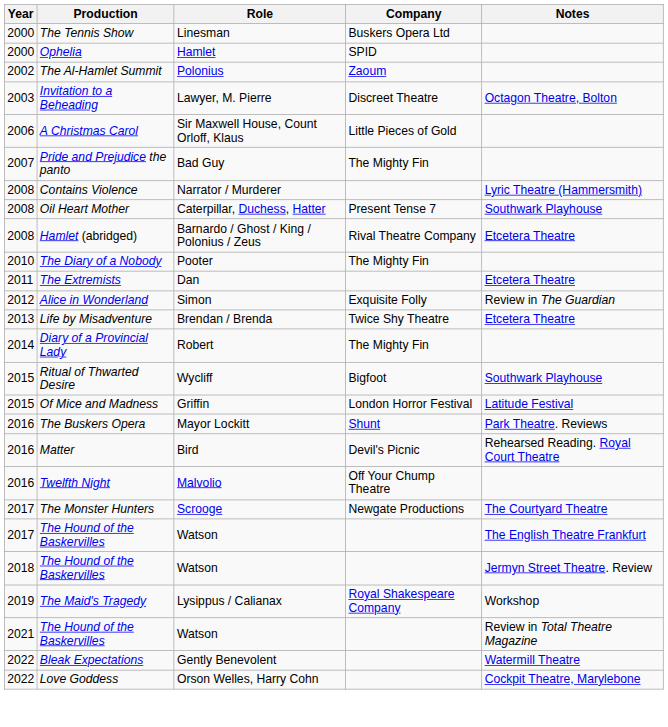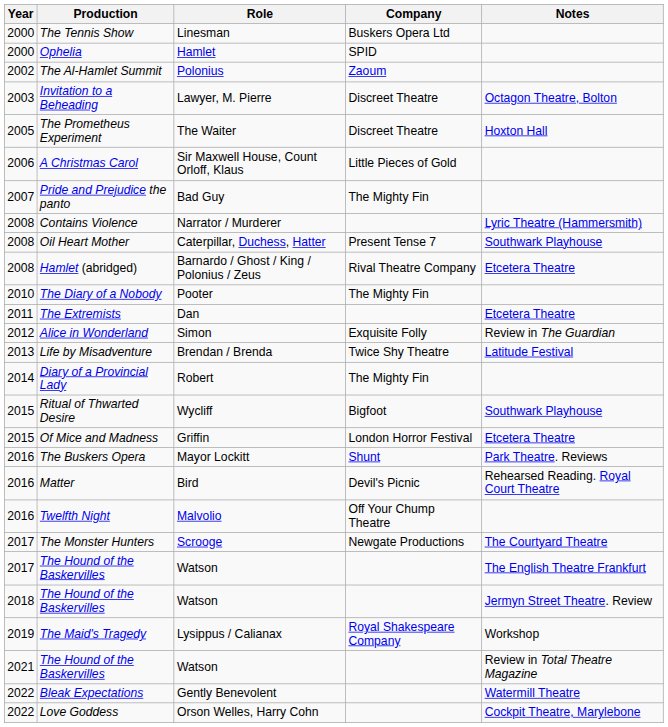 <table class="wikitable">
 <tr>
 <th>Year</th>
 <th>Production</th>
 <th>Role</th>
 <th>Company</th>
 <th>Notes</th>
 </tr>
 <tr>
 <td>2000</td>
 <td><em>The Tennis Show</em></td>
 <td>Linesman</td>
 <td>Buskers Opera Ltd</td>
 <td></td>
 </tr>
 <tr>
 <td>2000</td>
 <td><em><a href='#'>Ophelia</a></em></td>
 <td><a href='#'>Hamlet</a></td>
 <td>SPID</td>
 <td></td>
 </tr>
 <tr>
 <td>2002</td>
 <td><em>The Al-Hamlet Summit</em></td>
 <td><a href='#'>Polonius</a></td>
 <td><a href='#'>Zaoum</a></td>
 <td></td>
 </tr>
 <tr>
 <td>2003</td>
 <td><em><a href='#'>Invitation to a Beheading</a></em></td>
 <td>Lawyer, M. Pierre</td>
 <td>Discreet Theatre</td>
 <td><a href='#'>Octagon Theatre, Bolton</a></td>
+</tr>
+<tr>
+<td>2005</td>
+<td><em>The Prometheus Experiment</em></td>
+<td>The Waiter</td>
+<td>Discreet Theatre</td>
+<td><a href='#'>Hoxton Hall</a></td>
 </tr>
 <tr>
 <td>2006</td>
 <td><em><a href='#'>A Christmas Carol</a></em></td>
 <td>Sir Maxwell House, Count Orloff, Klaus</td>
 <td>Little Pieces of Gold</td>
 <td></td>
 </tr>
 <tr>
 <td>2007</td>
 <td><em><a href='#'>Pride and Prejudice</a> the panto</em></td>
 <td>Bad Guy</td>
 <td>The Mighty Fin</td>
 <td></td>
 </tr>
 <tr>
 <td>2008</td>
 <td><em>Contains Violence</em></td>
 <td>Narrator / Murderer</td>
 <td></td>
 <td><a href='#'>Lyric Theatre (Hammersmith)</a></td>
 </tr>
 <tr>
 <td>2008</td>
 <td><em>Oil Heart Mother</em></td>
 <td>Caterpillar, <a href='#'>Duchess</a>, <a href='#'>Hatter</a></td>
 <td>Present Tense 7</td>
 <td><a href='#'>Southwark Playhouse</a></td>
 </tr>
 <tr>
 <td>2008</td>
 <td><em><a href='#'>Hamlet</a></em> (abridged)</td>
 <td>Barnardo / Ghost / King / Polonius / Zeus</td>
 <td>Rival Theatre Company</td>
 <td><a href='#'>Etcetera Theatre</a></td>
 </tr>
 <tr>
 <td>2010</td>
 <td><em><a href='#'>The Diary of a Nobody</a></em></td>
 <td>Pooter</td>
 <td>The Mighty Fin</td>
 <td></td>
 </tr>
 <tr>
 <td>2011</td>
 <td><em><a href='#'>The Extremists</a></em></td>
 <td>Dan</td>
 <td></td>
 <td><a href='#'>Etcetera Theatre</a></td>
 </tr>
 <tr>
 <td>2012</td>
 <td><em><a href='#'>Alice in Wonderland</a></em></td>
 <td>Simon</td>
 <td>Exquisite Folly</td>
 <td>Review in <em>The Guardian</em></td>
 </tr>
 <tr>
 <td>2013</td>
 <td><em>Life by Misadventure</em></td>
 <td>Brendan / Brenda</td>
 <td>Twice Shy Theatre</td>
-<td><a href='#'>Etcetera Theatre</a></td>
+<td><a href='#'>Latitude Festival</a></td>
 </tr>
 <tr>
 <td>2014</td>
 <td><em><a href='#'>Diary of a Provincial Lady</a></em></td>
 <td>Robert</td>
 <td>The Mighty Fin</td>
 <td></td>
 </tr>
 <tr>
 <td>2015</td>
 <td><em>Ritual of Thwarted Desire</em></td>
 <td>Wycliff</td>
 <td>Bigfoot</td>
 <td><a href='#'>Southwark Playhouse</a></td>
 </tr>
 <tr>
 <td>2015</td>
 <td><em>Of Mice and Madness</em></td>
 <td>Griffin</td>
 <td>London Horror Festival</td>
-<td><a href='#'>Latitude Festival</a></td>
+<td><a href='#'>Etcetera Theatre</a></td>
 </tr>
 <tr>
 <td>2016</td>
 <td><em>The Buskers Opera</em></td>
 <td>Mayor Lockitt</td>
 <td><a href='#'>Shunt</a></td>
 <td><a href='#'>Park Theatre</a>. Reviews</td>
 </tr>
 <tr>
 <td>2016</td>
 <td><em>Matter</em></td>
 <td>Bird</td>
 <td>Devil's Picnic</td>
 <td>Rehearsed Reading. <a href='#'>Royal Court Theatre</a></td>
 </tr>
 <tr>
 <td>2016</td>
 <td><em><a href='#'>Twelfth Night</a></em></td>
 <td><a href='#'>Malvolio</a></td>
 <td>Off Your Chump Theatre</td>
 <td></td>
 </tr>
 <tr>
 <td>2017</td>
 <td><em>The Monster Hunters</em></td>
 <td><a href='#'>Scrooge</a></td>
 <td>Newgate Productions</td>
 <td><a href='#'>The Courtyard Theatre</a></td>
 </tr>
 <tr>
 <td>2017</td>
 <td><em><a href='#'>The Hound of the Baskervilles</a></em></td>
 <td>Watson</td>
 <td></td>
 <td><a href='#'>The English Theatre Frankfurt</a></td>
 </tr>
 <tr>
 <td>2018</td>
 <td><em><a href='#'>The Hound of the Baskervilles</a></em></td>
 <td>Watson</td>
 <td></td>
 <td><a href='#'>Jermyn Street Theatre</a>. Review</td>
 </tr>
 <tr>
 <td>2019</td>
 <td><em><a href='#'>The Maid's Tragedy</a></em></td>
 <td>Lysippus / Calianax</td>
 <td><a href='#'>Royal Shakespeare Company</a></td>
 <td>Workshop</td>
 </tr>
 <tr>
 <td>2021</td>
 <td><em><a href='#'>The Hound of the Baskervilles</a></em></td>
 <td>Watson</td>
 <td></td>
 <td>Review in <em>Total Theatre Magazine</em></td>
 </tr>
 <tr>
 <td>2022</td>
 <td><a href='#'><em>Bleak Expectations</em></a></td>
 <td>Gently Benevolent</td>
 <td></td>
 <td><a href='#'>Watermill Theatre</a></td>
 </tr>
 <tr>
 <td>2022</td>
 <td><em>Love Goddess</em></td>
 <td>Orson Welles, Harry Cohn</td>
 <td></td>
 <td><a href='#'>Cockpit Theatre, Marylebone</a></td>
 </tr>
 </table>
